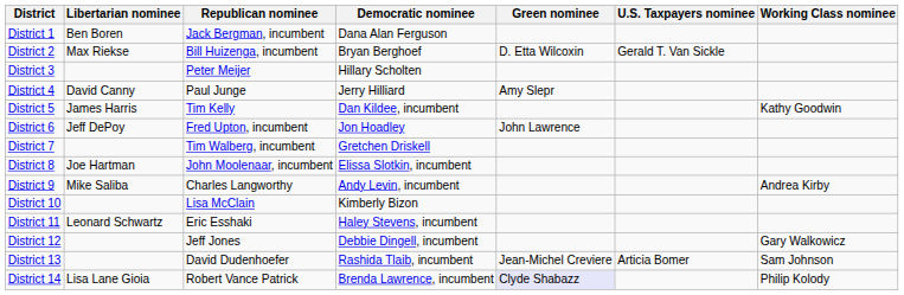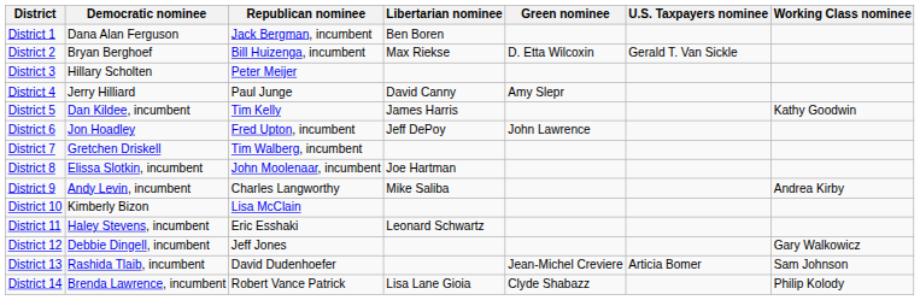 <table class="wikitable">
 <tr>
 <th>District</th>
+<th>Democratic nominee</th>
+<th>Republican nominee</th>
 <th>Libertarian nominee</th>
-<th>Republican nominee</th>
-<th>Democratic nominee</th>
 <th>Green nominee</th>
 <th>U.S. Taxpayers nominee</th>
 <th>Working Class nominee</th>
 </tr>
 <tr>
 <td><a href='#'>District 1</a></td>
+<td>Dana Alan Ferguson</td>
+<td><a href='#'>Jack Bergman</a>, incumbent</td>
 <td>Ben Boren</td>
-<td><a href='#'>Jack Bergman</a>, incumbent</td>
-<td>Dana Alan Ferguson</td>
 <td></td>
 <td></td>
 <td></td>
 </tr>
 <tr>
 <td><a href='#'>District 2</a></td>
+<td>Bryan Berghoef</td>
+<td><a href='#'>Bill Huizenga</a>, incumbent</td>
 <td>Max Riekse</td>
-<td><a href='#'>Bill Huizenga</a>, incumbent</td>
-<td>Bryan Berghoef</td>
 <td>D. Etta Wilcoxin</td>
 <td>Gerald T. Van Sickle</td>
 <td></td>
 </tr>
 <tr>
 <td><a href='#'>District 3</a></td>
+<td>Hillary Scholten</td>
+<td><a href='#'>Peter Meijer</a></td>
 <td></td>
-<td><a href='#'>Peter Meijer</a></td>
-<td>Hillary Scholten</td>
 <td></td>
 <td></td>
 <td></td>
 </tr>
 <tr>
 <td><a href='#'>District 4</a></td>
+<td>Jerry Hilliard</td>
+<td>Paul Junge</td>
 <td>David Canny</td>
-<td>Paul Junge</td>
-<td>Jerry Hilliard</td>
 <td>Amy Slepr</td>
 <td></td>
 <td></td>
 </tr>
 <tr>
 <td><a href='#'>District 5</a></td>
+<td><a href='#'>Dan Kildee</a>, incumbent</td>
+<td><a href='#'>Tim Kelly</a></td>
 <td>James Harris</td>
-<td><a href='#'>Tim Kelly</a></td>
-<td><a href='#'>Dan Kildee</a>, incumbent</td>
 <td></td>
 <td></td>
 <td>Kathy Goodwin</td>
 </tr>
 <tr>
 <td><a href='#'>District 6</a></td>
+<td><a href='#'>Jon Hoadley</a></td>
+<td><a href='#'>Fred Upton</a>, incumbent</td>
 <td>Jeff DePoy</td>
-<td><a href='#'>Fred Upton</a>, incumbent</td>
-<td><a href='#'>Jon Hoadley</a></td>
 <td>John Lawrence</td>
 <td></td>
 <td></td>
 </tr>
 <tr>
 <td><a href='#'>District 7</a></td>
+<td><a href='#'>Gretchen Driskell</a></td>
+<td><a href='#'>Tim Walberg</a>, incumbent</td>
 <td></td>
-<td><a href='#'>Tim Walberg</a>, incumbent</td>
-<td><a href='#'>Gretchen Driskell</a></td>
 <td></td>
 <td></td>
 <td></td>
 </tr>
 <tr>
 <td><a href='#'>District 8</a></td>
+<td><a href='#'>Elissa Slotkin</a>, incumbent</td>
+<td><a href='#'>John Moolenaar</a>, incumbent</td>
 <td>Joe Hartman</td>
-<td><a href='#'>John Moolenaar</a>, incumbent</td>
-<td><a href='#'>Elissa Slotkin</a>, incumbent</td>
 <td></td>
 <td></td>
 <td></td>
 </tr>
 <tr>
 <td><a href='#'>District 9</a></td>
+<td><a href='#'>Andy Levin</a>, incumbent</td>
+<td>Charles Langworthy</td>
 <td>Mike Saliba</td>
-<td>Charles Langworthy</td>
-<td><a href='#'>Andy Levin</a>, incumbent</td>
 <td></td>
 <td></td>
 <td>Andrea Kirby</td>
 </tr>
 <tr>
 <td><a href='#'>District 10</a></td>
+<td>Kimberly Bizon</td>
+<td><a href='#'>Lisa McClain</a></td>
 <td></td>
-<td><a href='#'>Lisa McClain</a></td>
-<td>Kimberly Bizon</td>
 <td></td>
 <td></td>
 <td></td>
 </tr>
 <tr>
 <td><a href='#'>District 11</a></td>
+<td><a href='#'>Haley Stevens</a>, incumbent</td>
+<td>Eric Esshaki</td>
 <td>Leonard Schwartz</td>
-<td>Eric Esshaki</td>
-<td><a href='#'>Haley Stevens</a>, incumbent</td>
 <td></td>
 <td></td>
 <td></td>
 </tr>
 <tr>
 <td><a href='#'>District 12</a></td>
+<td><a href='#'>Debbie Dingell</a>, incumbent</td>
+<td>Jeff Jones</td>
 <td></td>
-<td>Jeff Jones</td>
-<td><a href='#'>Debbie Dingell</a>, incumbent</td>
 <td></td>
 <td></td>
 <td>Gary Walkowicz</td>
 </tr>
 <tr>
 <td><a href='#'>District 13</a></td>
+<td><a href='#'>Rashida Tlaib</a>, incumbent</td>
+<td>David Dudenhoefer</td>
 <td></td>
-<td>David Dudenhoefer</td>
-<td><a href='#'>Rashida Tlaib</a>, incumbent</td>
 <td>Jean-Michel Creviere</td>
 <td>Articia Bomer</td>
 <td>Sam Johnson</td>
 </tr>
 <tr>
 <td><a href='#'>District 14</a></td>
+<td><a href='#'>Brenda Lawrence</a>, incumbent</td>
+<td>Robert Vance Patrick</td>
 <td>Lisa Lane Gioia</td>
-<td>Robert Vance Patrick</td>
-<td><a href='#'>Brenda Lawrence</a>, incumbent</td>
-<td style="background: lavender;">Clyde Shabazz</td>
+<td>Clyde Shabazz</td>
 <td></td>
 <td>Philip Kolody</td>
 </tr>
 </table>
